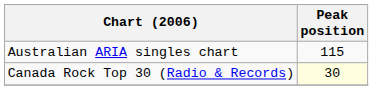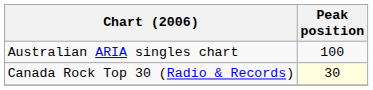 <table class="wikitable">
 <tr>
 <th>Chart (2006)</th>
 <th>Peak<br>position</th>
 </tr>
 <tr>
 <td>Australian <a href='#'>ARIA</a> singles chart</td>
-<td align="center">115</td>
+<td align="center">100</td>
 </tr>
 <tr>
 <td>Canada Rock Top 30 (<a href='#'>Radio & Records</a>)</td>
 <td align="center" style="background: lightyellow;">30</td>
 </tr>
 <tr>
 </tr>
 <tr>
 </tr>
 <tr>
 </tr>
 </table>
